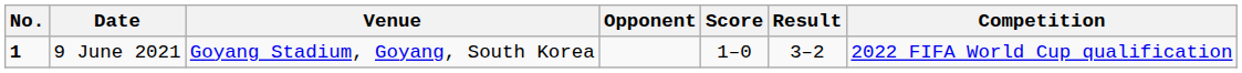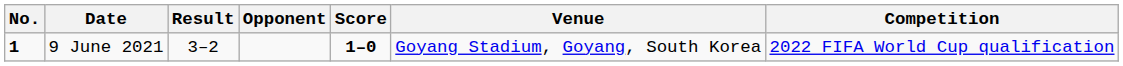 <table class="wikitable plainrowheaders sortable">
 <tr>
 <th scope="col">No.</th>
 <th scope="col">Date</th>
-<th scope="col">Venue</th>
+<th scope="col">Result</th>
 <th scope="col">Opponent</th>
 <th scope="col">Score</th>
-<th scope="col">Result</th>
+<th scope="col">Venue</th>
 <th scope="col">Competition</th>
 </tr>
 <tr>
 <td scope="row"><strong>1</strong></td>
 <td>9 June 2021</td>
+<td align="center">3–2</td>
+<td></td>
+<td align="center"><strong>1–0</strong></td>
 <td><a href='#'>Goyang Stadium</a>, <a href='#'>Goyang</a>, South Korea</td>
-<td></td>
-<td align="center">1–0</td>
-<td align="center">3–2</td>
 <td><a href='#'>2022 FIFA World Cup qualification</a></td>
 </tr>
 </table>
